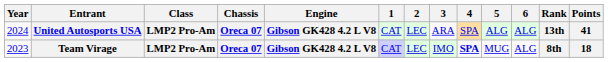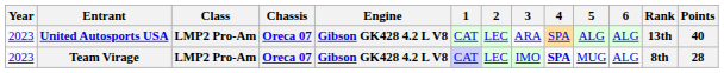 <table class="wikitable" style="text-align:center; font-size:85%">
 <tr>
 <th>Year</th>
 <th>Entrant</th>
 <th>Class</th>
 <th>Chassis</th>
 <th>Engine</th>
 <th>1</th>
 <th>2</th>
 <th>3</th>
 <th>4</th>
 <th>5</th>
 <th>6</th>
 <th>Rank</th>
 <th>Points</th>
 </tr>
 <tr>
-<td><a href='#'>2024</a></td>
+<td><a href='#'>2023</a></td>
 <th nowrap><a href='#'>United Autosports USA</a></th>
 <th nowrap>LMP2 Pro-Am</th>
 <th nowrap><a href='#'>Oreca 07</a></th>
 <th nowrap><a href='#'>Gibson</a> GK428 4.2 L V8</th>
 <td style="background:#DFFFDF;"><a href='#'>CAT</a><br></td>
 <td style="background:#DFFFDF;"><a href='#'>LEC</a><br></td>
 <td><a href='#'>ARA</a></td>
 <td style="background:#FFDF9F;"><a href='#'>SPA</a><br></td>
 <td style="background:#DFFFDF;"><a href='#'>ALG</a><br></td>
 <td style="background:#DFFFDF;"><a href='#'>ALG</a><br></td>
 <th>13th</th>
-<th>41</th>
+<th>40</th>
 </tr>
 <tr>
 <td><a href='#'>2023</a></td>
 <th nowrap>Team Virage</th>
 <th nowrap>LMP2 Pro-Am</th>
 <th nowrap><a href='#'>Oreca 07</a></th>
 <th nowrap><a href='#'>Gibson</a> GK428 4.2 L V8</th>
 <td style="background:#CFCFFF;"><a href='#'>CAT</a><br></td>
 <td style="background:#DFFFDF;"><a href='#'>LEC</a><br></td>
 <td style="background:#DFFFDF;"><a href='#'>IMO</a><br></td>
 <td><strong><a href='#'>SPA</a></strong></td>
 <td><a href='#'>MUG</a></td>
 <td><a href='#'>ALG</a></td>
 <th>8th</th>
-<th>18</th>
+<th>28</th>
 </tr>
 </table>
